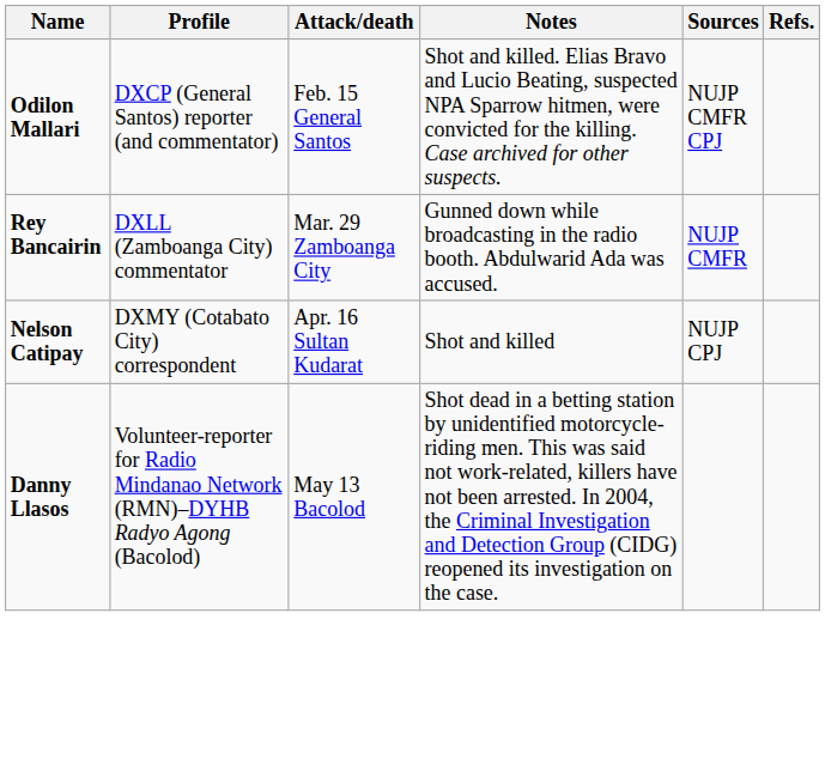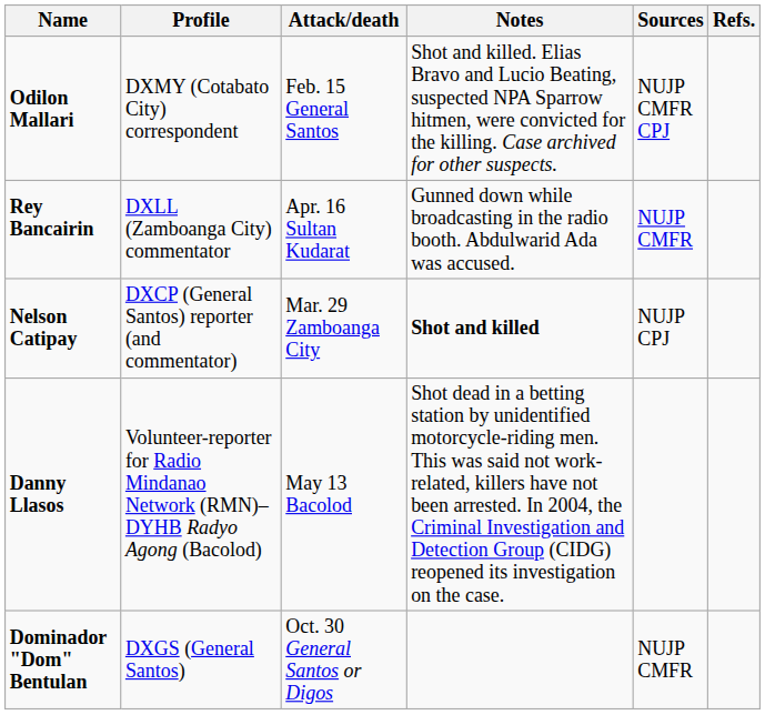 <table class="wikitable">
 <tr>
 <th>Name</th>
 <th>Profile</th>
 <th>Attack/death</th>
 <th>Notes</th>
 <th>Sources</th>
 <th>Refs.</th>
 </tr>
 <tr>
 <td><strong>Odilon Mallari</strong></td>
-<td><a href='#'>DXCP</a> (General Santos) reporter (and commentator)<br></td>
+<td>DXMY (Cotabato City) correspondent</td>
 <td>Feb. 15<br><a href='#'>General Santos</a></td>
 <td>Shot and killed. Elias Bravo and Lucio Beating, suspected NPA Sparrow hitmen, were convicted for the killing. <em>Case archived for other suspects.</em></td>
 <td>NUJP<br>CMFR<br><a href='#'>CPJ</a></td>
 <td><br></td>
 </tr>
 <tr>
 <td><strong>Rey Bancairin</strong><br><br></td>
 <td><a href='#'>DXLL</a> (Zamboanga City) commentator</td>
-<td>Mar. 29<br><a href='#'>Zamboanga City</a></td>
+<td>Apr. 16<br><a href='#'>Sultan Kudarat</a></td>
 <td>Gunned down while broadcasting in the radio booth. Abdulwarid Ada was accused.<br></td>
 <td><a href='#'>NUJP</a><br><a href='#'>CMFR</a></td>
 <td><br></td>
 </tr>
 <tr>
 <td><strong>Nelson Catipay</strong></td>
-<td>DXMY (Cotabato City) correspondent</td>
-<td>Apr. 16<br><a href='#'>Sultan Kudarat</a></td>
-<td>Shot and killed</td>
+<td><a href='#'>DXCP</a> (General Santos) reporter (and commentator)<br></td>
+<td>Mar. 29<br><a href='#'>Zamboanga City</a></td>
+<td><strong>Shot and killed</strong></td>
 <td>NUJP<br>CPJ</td>
 <td></td>
 </tr>
 <tr>
 <td><strong>Danny Llasos</strong></td>
 <td>Volunteer-reporter for <a href='#'>Radio Mindanao Network</a> (RMN)–<a href='#'>DYHB</a> <em>Radyo Agong</em> (Bacolod)</td>
 <td>May 13<br><a href='#'>Bacolod</a></td>
 <td>Shot dead in a betting station by unidentified motorcycle-riding men. This was said not work-related, killers have not been arrested. In 2004, the <a href='#'>Criminal Investigation and Detection Group</a> (CIDG) reopened its investigation on the case.</td>
 <td></td>
 <td><br></td>
 </tr>
+<tr>
+<td><strong>Dominador "Dom" Bentulan</strong></td>
+<td><a href='#'>DXGS</a> (<a href='#'>General Santos</a>)</td>
+<td>Oct. 30<br><em><a href='#'>General Santos</a> or <a href='#'>Digos</a></em></td>
+<td></td>
+<td>NUJP<br>CMFR</td>
+<td></td>
+</tr>
 </table>
